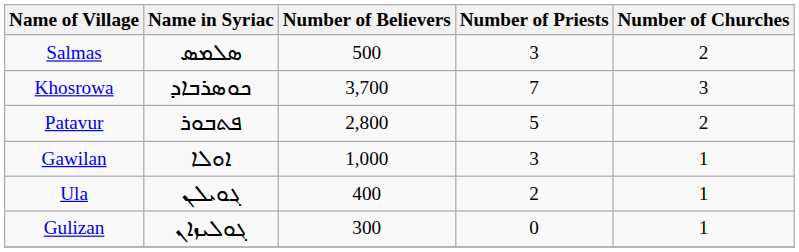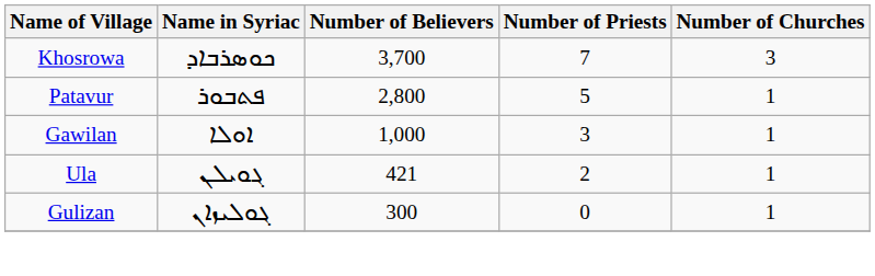 <table class="wikitable" style="text-align:center">
 <tr>
 <th>Name of Village</th>
 <th>Name in Syriac</th>
 <th>Number of Believers</th>
 <th>Number of Priests</th>
 <th>Number of Churches</th>
-</tr>
-<tr>
-<td><a href='#'>Salmas</a></td>
-<td><big>ܣܠܡܣ</big></td>
-<td>500</td>
-<td>3</td>
-<td>2</td>
 </tr>
 <tr>
 <td><a href='#'>Khosrowa</a></td>
 <td><big>ܟܘܣܪܒܐܕ</big></td>
 <td>3,700</td>
 <td>7</td>
 <td>3</td>
 </tr>
 <tr>
 <td><a href='#'>Patavur</a></td>
 <td><big>ܦܬܒܘܪ</big></td>
 <td>2,800</td>
 <td>5</td>
-<td>2</td>
+<td>1</td>
 </tr>
 <tr>
 <td><a href='#'>Gawilan</a></td>
 <td><big>ܐܘܠܐ</big></td>
 <td>1,000</td>
 <td>3</td>
 <td>1</td>
 </tr>
 <tr>
 <td><a href='#'>Ula</a></td>
 <td><big>ܓܘܝܠܢ</big></td>
-<td>400</td>
+<td>421</td>
 <td>2</td>
 <td>1</td>
 </tr>
 <tr>
 <td><a href='#'>Gulizan</a></td>
 <td><big>ܓܘܠܝܙܐܢ</big></td>
 <td>300</td>
 <td>0</td>
 <td>1</td>
 </tr>
 <tr>
 </tr>
 </table>
